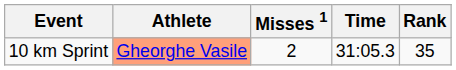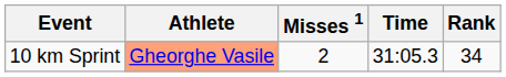 <table class="wikitable" style="font-size:90%">
 <tr>
 <th>Event</th>
 <th>Athlete</th>
 <th>Misses <sup>1</sup></th>
 <th>Time</th>
 <th>Rank</th>
 </tr>
 <tr>
 <td>10 km Sprint</td>
 <td style="background: lightsalmon;"><a href='#'>Gheorghe Vasile</a></td>
 <td align="center">2</td>
 <td align="center">31:05.3</td>
-<td align="center">35</td>
+<td align="center">34</td>
 </tr>
 </table>
